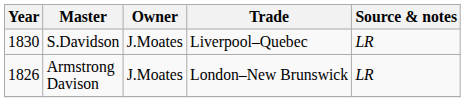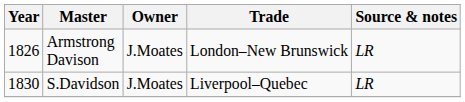 <table class=" wikitable">
 <tr>
 <th>Year</th>
 <th>Master</th>
 <th>Owner</th>
 <th>Trade</th>
 <th>Source & notes</th>
 </tr>
 <tr>
+<td>1826</td>
+<td>Armstrong<br>Davison</td>
+<td>J.Moates</td>
+<td>London–New Brunswick</td>
+<td><em>LR</em></td>
+</tr>
+<tr>
 <td>1830</td>
 <td>S.Davidson</td>
 <td>J.Moates</td>
 <td>Liverpool–Quebec</td>
 <td><em>LR</em></td>
 </tr>
 <tr>
-<td>1826</td>
-<td>Armstrong<br>Davison</td>
-<td>J.Moates</td>
-<td>London–New Brunswick</td>
-<td><em>LR</em></td>
-</tr>
-<tr>
 </tr>
 </table>
